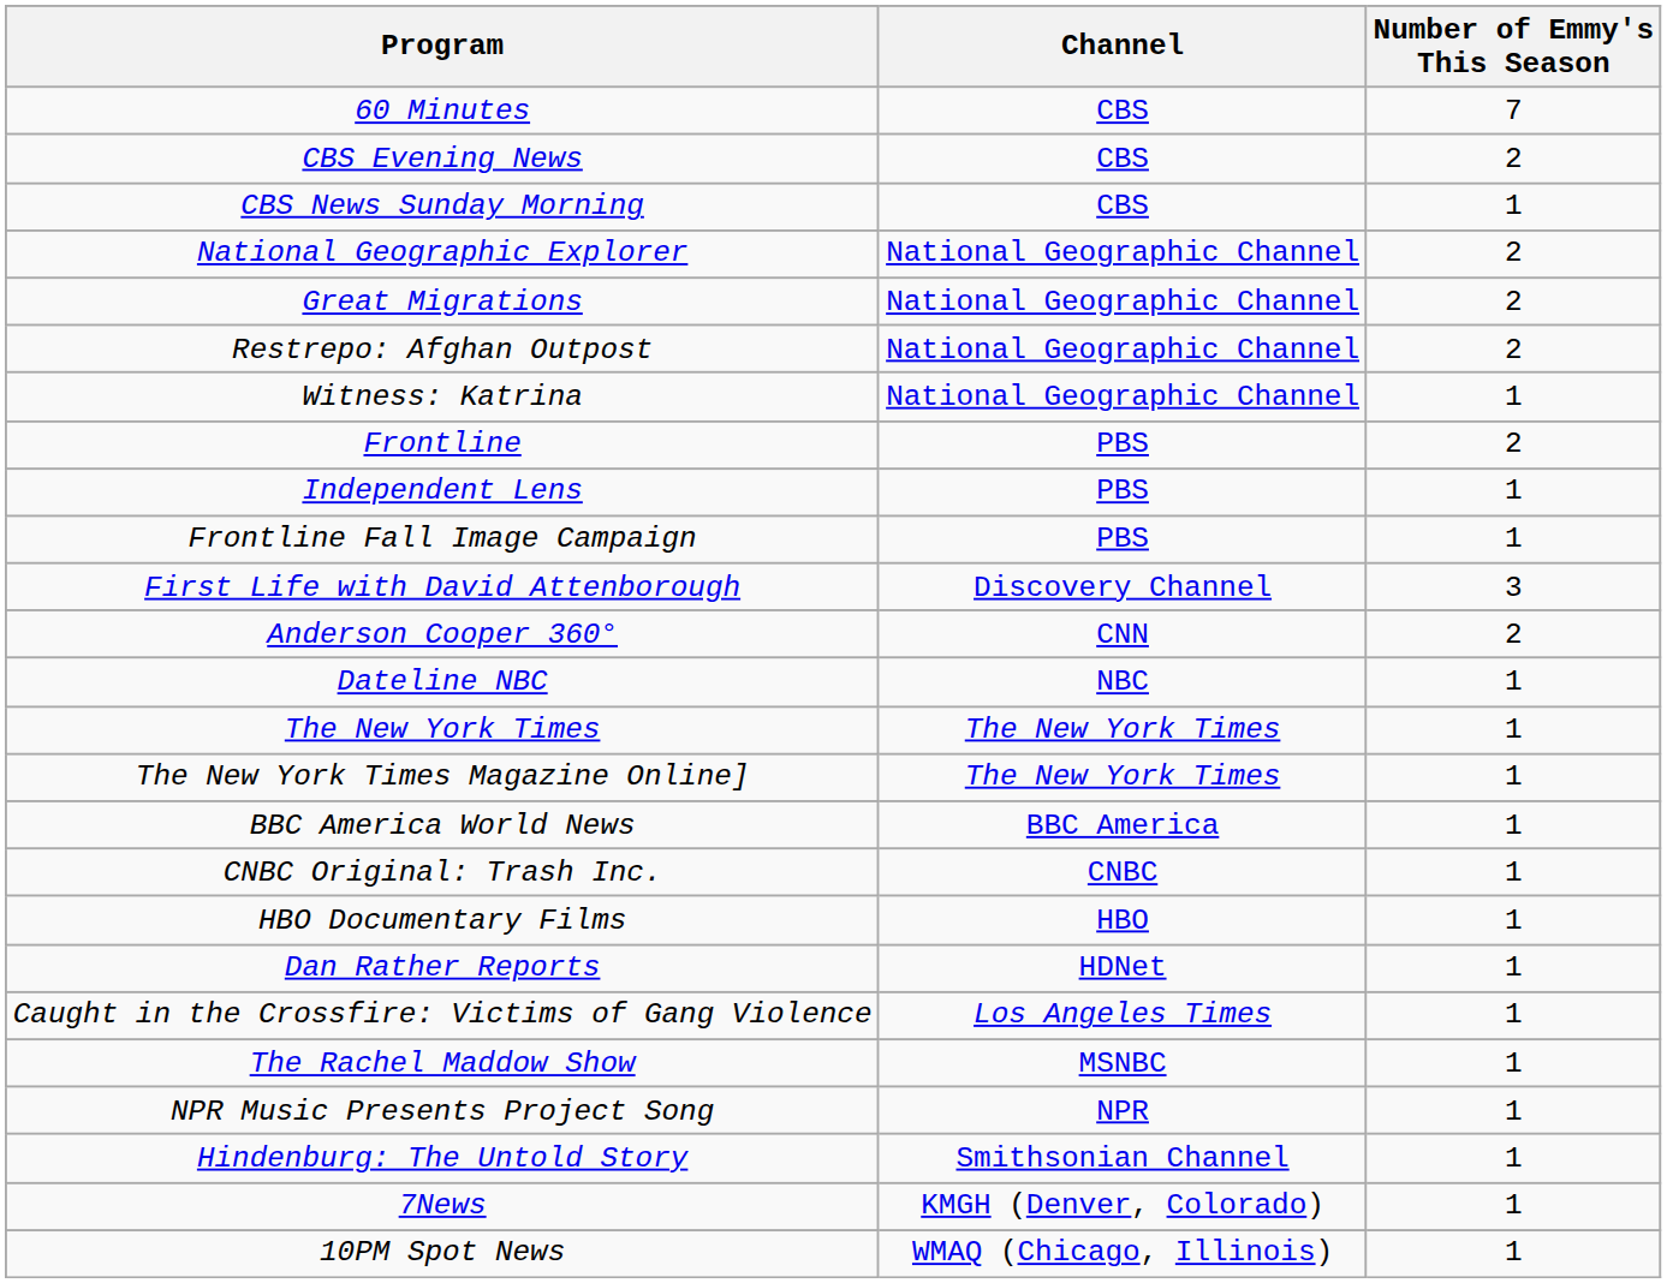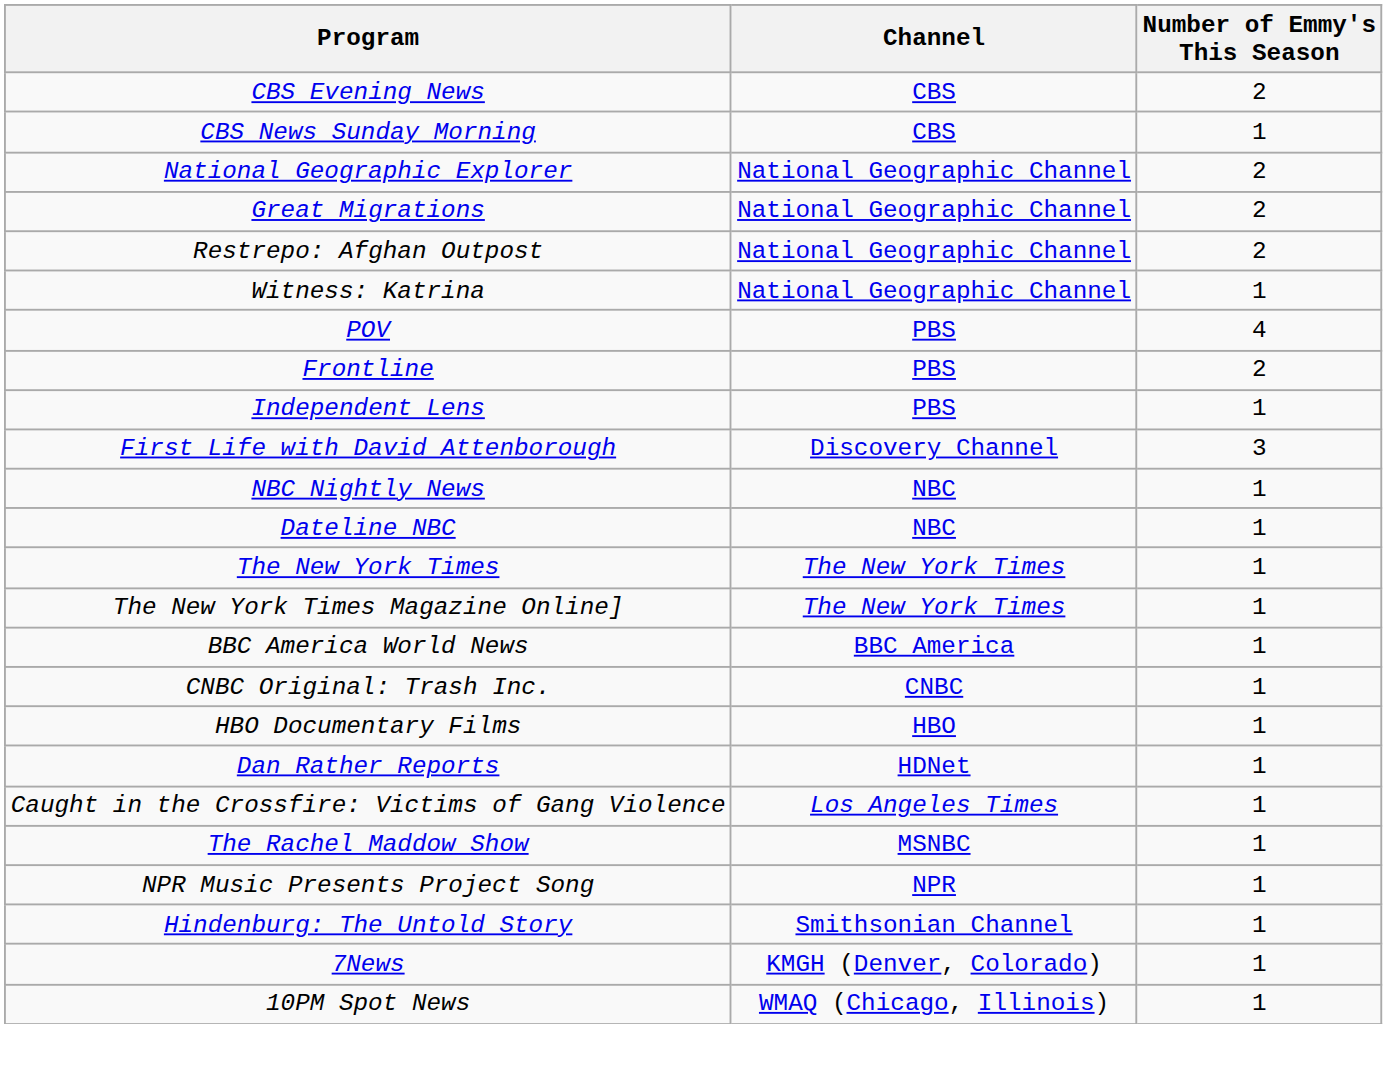 <table class="sortable wikitable" style="text-align: center;">
 <tr>
 <th>Program</th>
 <th>Channel</th>
 <th>Number of Emmy's <br>This Season</th>
-</tr>
-<tr>
-<td><em><a href='#'>60 Minutes</a></em></td>
-<td><a href='#'>CBS</a></td>
-<td>7</td>
 </tr>
 <tr>
 <td><em><a href='#'>CBS Evening News</a></em></td>
 <td><a href='#'>CBS</a></td>
 <td>2</td>
 </tr>
 <tr>
 <td><em><a href='#'>CBS News Sunday Morning</a></em></td>
 <td><a href='#'>CBS</a></td>
 <td>1</td>
 </tr>
 <tr>
 <td><em><a href='#'>National Geographic Explorer</a></em></td>
 <td><a href='#'>National Geographic Channel</a></td>
 <td>2</td>
 </tr>
 <tr>
 <td><em><a href='#'>Great Migrations</a></em></td>
 <td><a href='#'>National Geographic Channel</a></td>
 <td>2</td>
 </tr>
 <tr>
 <td><em>Restrepo: Afghan Outpost</em></td>
 <td><a href='#'>National Geographic Channel</a></td>
 <td>2</td>
 </tr>
 <tr>
 <td><em>Witness: Katrina</em></td>
 <td><a href='#'>National Geographic Channel</a></td>
 <td>1</td>
 </tr>
 <tr>
+<td><em><a href='#'>POV</a></em></td>
+<td><a href='#'>PBS</a></td>
+<td>4</td>
+</tr>
+<tr>
 <td><em><a href='#'>Frontline</a></em></td>
 <td><a href='#'>PBS</a></td>
 <td>2</td>
 </tr>
 <tr>
 <td><em><a href='#'>Independent Lens</a></em></td>
 <td><a href='#'>PBS</a></td>
 <td>1</td>
 </tr>
 <tr>
-<td><em>Frontline Fall Image Campaign</em></td>
-<td><a href='#'>PBS</a></td>
-<td>1</td>
-</tr>
-<tr>
 <td><em><a href='#'>First Life with David Attenborough</a></em></td>
 <td><a href='#'>Discovery Channel</a></td>
 <td>3</td>
 </tr>
 <tr>
-<td><em><a href='#'>Anderson Cooper 360°</a></em></td>
-<td><a href='#'>CNN</a></td>
-<td>2</td>
+<td><em><a href='#'>NBC Nightly News</a></em></td>
+<td><a href='#'>NBC</a></td>
+<td>1</td>
 </tr>
 <tr>
 <td><em><a href='#'>Dateline NBC</a></em></td>
 <td><a href='#'>NBC</a></td>
 <td>1</td>
 </tr>
 <tr>
 <td><em><a href='#'>The New York Times</a></em></td>
 <td><em><a href='#'>The New York Times</a></em></td>
 <td>1</td>
 </tr>
 <tr>
 <td><em>The New York Times Magazine Online]</em></td>
 <td><em><a href='#'>The New York Times</a></em></td>
 <td>1</td>
 </tr>
 <tr>
 <td><em>BBC America World News</em></td>
 <td><a href='#'>BBC America</a></td>
 <td>1</td>
 </tr>
 <tr>
 <td><em>CNBC Original: Trash Inc.</em></td>
 <td><a href='#'>CNBC</a></td>
 <td>1</td>
 </tr>
 <tr>
 <td><em>HBO Documentary Films</em></td>
 <td><a href='#'>HBO</a></td>
 <td>1</td>
 </tr>
 <tr>
 <td><em><a href='#'>Dan Rather Reports</a></em></td>
 <td><a href='#'>HDNet</a></td>
 <td>1</td>
 </tr>
 <tr>
 <td><em>Caught in the Crossfire: Victims of Gang Violence</em></td>
 <td><em><a href='#'>Los Angeles Times</a></em></td>
 <td>1</td>
 </tr>
 <tr>
 <td><em><a href='#'>The Rachel Maddow Show</a></em></td>
 <td><a href='#'>MSNBC</a></td>
 <td>1</td>
 </tr>
 <tr>
 <td><em>NPR Music Presents Project Song</em></td>
 <td><a href='#'>NPR</a></td>
 <td>1</td>
 </tr>
 <tr>
 <td><em><a href='#'>Hindenburg: The Untold Story</a></em></td>
 <td><a href='#'>Smithsonian Channel</a></td>
 <td>1</td>
 </tr>
 <tr>
 <td><em><a href='#'>7News</a></em></td>
 <td><a href='#'>KMGH</a> (<a href='#'>Denver</a>, <a href='#'>Colorado</a>)</td>
 <td>1</td>
 </tr>
 <tr>
 <td><em>10PM Spot News</em></td>
 <td><a href='#'>WMAQ</a> (<a href='#'>Chicago</a>, <a href='#'>Illinois</a>)</td>
 <td>1</td>
 </tr>
 </table>
